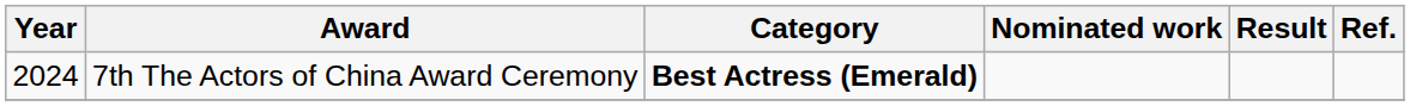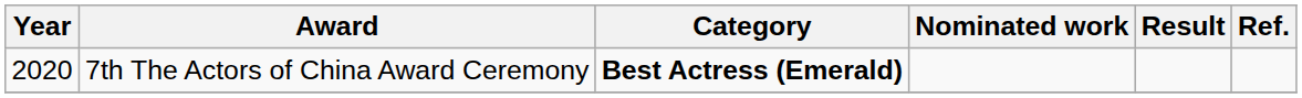 <table class="wikitable">
 <tr>
 <th>Year</th>
 <th>Award</th>
 <th>Category</th>
 <th>Nominated work</th>
 <th>Result</th>
 <th>Ref.</th>
 </tr>
 <tr>
-<td>2024</td>
+<td>2020</td>
 <td>7th The Actors of China Award Ceremony</td>
 <td><strong>Best Actress (Emerald)</strong></td>
 <td></td>
 <td></td>
 <td></td>
 </tr>
 <tr>
 </tr>
 </table>
